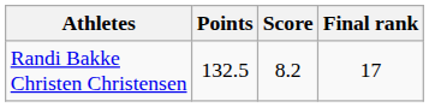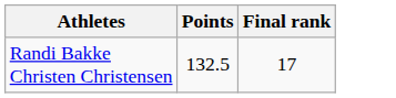 <table class="wikitable" style="font-size:90%">
 <tr>
 <th>Athletes</th>
 <th>Points</th>
-<th>Score</th>
 <th>Final rank</th>
 </tr>
 <tr align=center>
 <td align=left><a href='#'>Randi Bakke</a><br><a href='#'>Christen Christensen</a></td>
 <td>132.5</td>
-<td>8.2</td>
 <td>17</td>
 </tr>
 </table>
